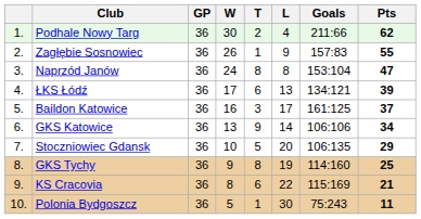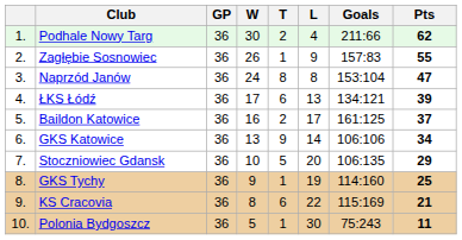 <table class="wikitable">
 <tr>
 <th width="30"></th>
 <th width="200">Club</th>
 <th width="30">GP</th>
 <th width="30">W</th>
 <th width="30">T</th>
 <th width="30">L</th>
 <th width="70">Goals</th>
 <th width="70">Pts</th>
 </tr>
 <tr bgcolor="#e6fae6" align="center">
 <td>1.</td>
 <td align="left"><a href='#'>Podhale Nowy Targ</a></td>
 <td>36</td>
 <td>30</td>
 <td>2</td>
 <td>4</td>
 <td>211:66</td>
 <td><strong>62</strong></td>
 </tr>
 <tr bgcolor="#FFFFFF" align="center">
 <td>2.</td>
 <td align="left"><a href='#'>Zagłębie Sosnowiec</a></td>
 <td>36</td>
 <td>26</td>
 <td>1</td>
 <td>9</td>
 <td>157:83</td>
 <td><strong>55</strong></td>
 </tr>
 <tr bgcolor="#FFFFFF" align="center">
 <td>3.</td>
 <td align="left"><a href='#'>Naprzód Janów</a></td>
 <td>36</td>
 <td>24</td>
 <td>8</td>
 <td>8</td>
 <td>153:104</td>
 <td><strong>47</strong></td>
 </tr>
 <tr bgcolor="#FFFFFF" align="center">
 <td>4.</td>
 <td align="left"><a href='#'>ŁKS Łódź</a></td>
 <td>36</td>
 <td>17</td>
 <td>6</td>
 <td>13</td>
 <td>134:121</td>
 <td><strong>39</strong></td>
 </tr>
 <tr bgcolor="#FFFFFF" align="center">
 <td>5.</td>
 <td align="left"><a href='#'>Baildon Katowice</a></td>
 <td>36</td>
 <td>16</td>
-<td>3</td>
+<td>2</td>
 <td>17</td>
 <td>161:125</td>
 <td><strong>37</strong></td>
 </tr>
 <tr bgcolor="#FFFFFF" align="center">
 <td>6.</td>
 <td align="left"><a href='#'>GKS Katowice</a></td>
 <td>36</td>
 <td>13</td>
 <td>9</td>
 <td>14</td>
 <td>106:106</td>
 <td><strong>34</strong></td>
 </tr>
 <tr bgcolor="#FFFFFF" align="center">
 <td>7.</td>
 <td align="left"><a href='#'>Stoczniowiec Gdansk</a></td>
 <td>36</td>
 <td>10</td>
 <td>5</td>
 <td>20</td>
 <td>106:135</td>
 <td><strong>29</strong></td>
 </tr>
 <tr bgcolor="#EECFA1" align="center">
 <td>8.</td>
 <td align="left"><a href='#'>GKS Tychy</a></td>
 <td>36</td>
 <td>9</td>
-<td>8</td>
+<td>1</td>
 <td>19</td>
 <td>114:160</td>
 <td><strong>25</strong></td>
 </tr>
 <tr bgcolor="#EECFA1" align="center">
 <td>9.</td>
 <td align="left"><a href='#'>KS Cracovia</a></td>
 <td>36</td>
 <td>8</td>
 <td>6</td>
 <td>22</td>
 <td>115:169</td>
 <td><strong>21</strong></td>
 </tr>
 <tr bgcolor="#EECFA1" align="center">
 <td>10.</td>
 <td align="left"><a href='#'>Polonia Bydgoszcz</a></td>
 <td>36</td>
 <td>5</td>
 <td>1</td>
 <td>30</td>
 <td>75:243</td>
 <td><strong>11</strong></td>
 </tr>
 </table>
